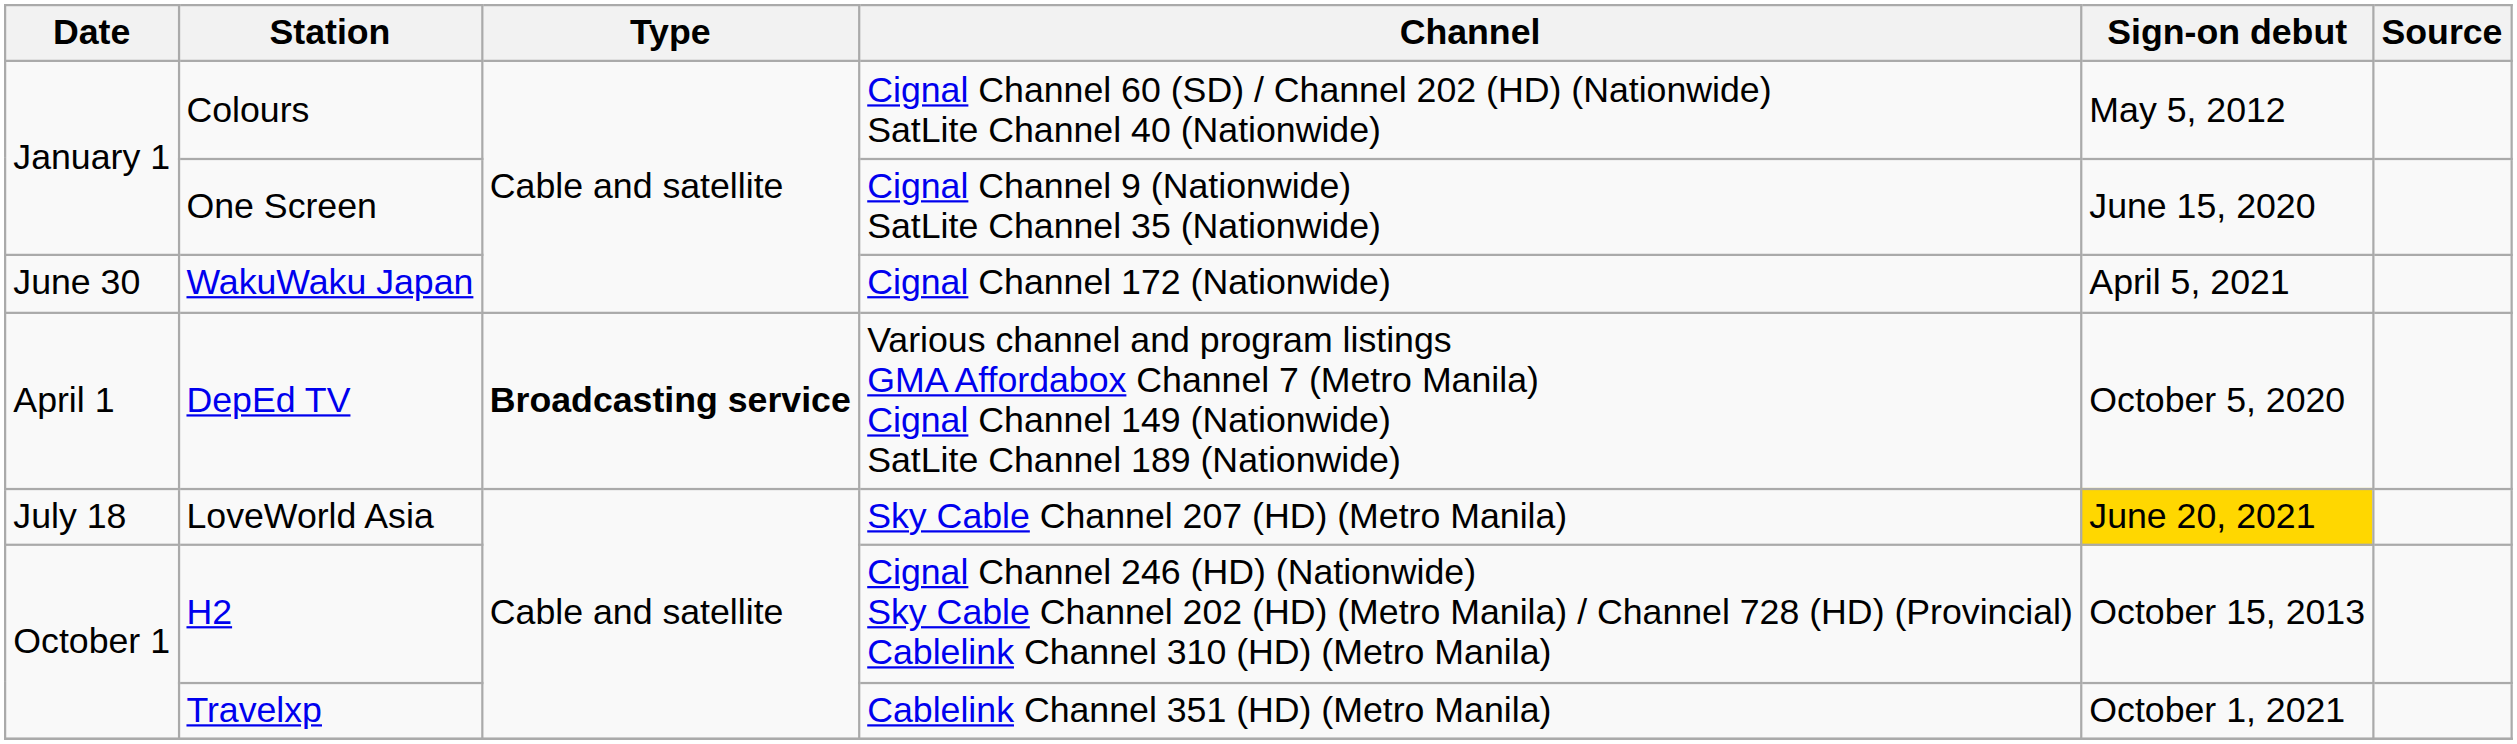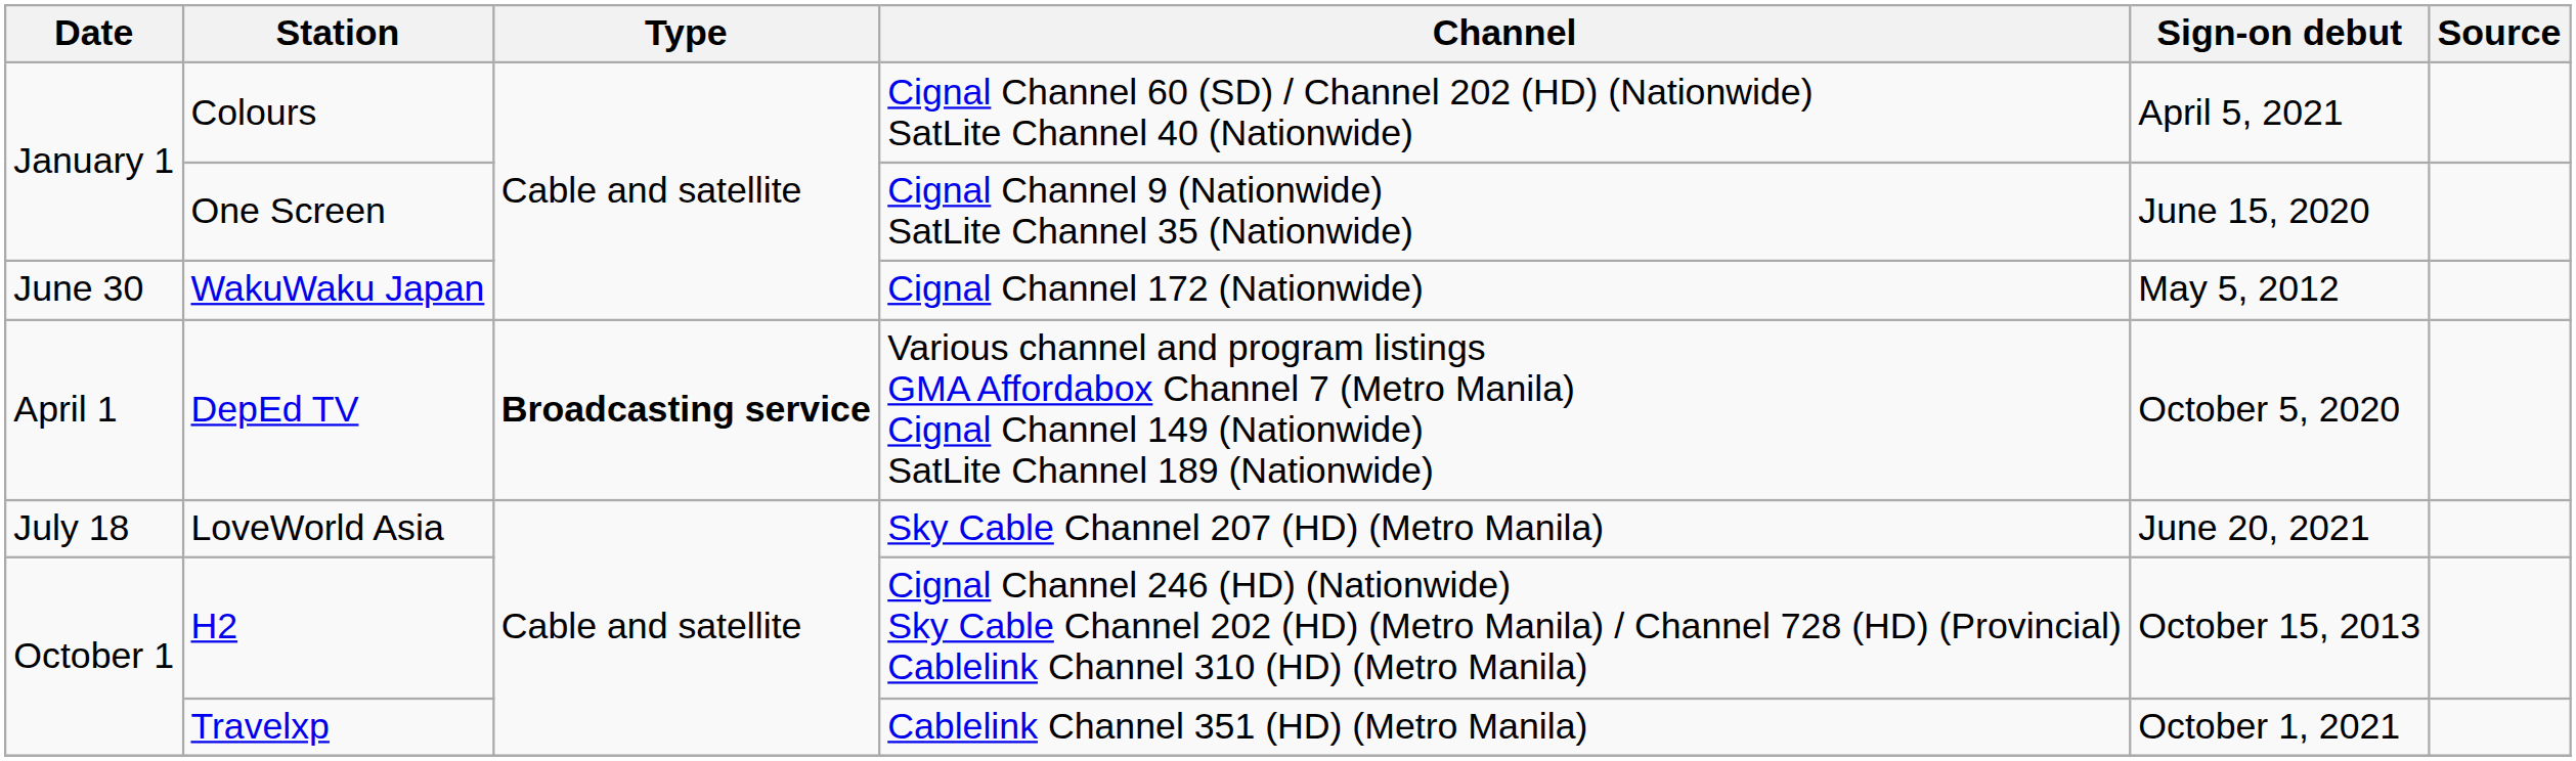 <table class="wikitable">
 <tr>
 <th>Date</th>
 <th>Station</th>
 <th>Type</th>
 <th>Channel</th>
 <th>Sign-on debut</th>
 <th>Source</th>
 </tr>
 <tr>
 <td rowspan="2">January 1</td>
 <td>Colours</td>
 <td rowspan="3">Cable and satellite</td>
 <td><a href='#'>Cignal</a> Channel 60 (SD) / Channel 202 (HD) (Nationwide)<br>SatLite Channel 40 (Nationwide)</td>
-<td>May 5, 2012</td>
+<td>April 5, 2021</td>
 <td></td>
 </tr>
 <tr>
 <td>One Screen</td>
 <td><a href='#'>Cignal</a> Channel 9 (Nationwide)<br>SatLite Channel 35 (Nationwide)</td>
 <td>June 15, 2020</td>
 <td></td>
 </tr>
 <tr>
 <td>June 30</td>
 <td><a href='#'>WakuWaku Japan</a></td>
 <td><a href='#'>Cignal</a> Channel 172 (Nationwide)</td>
-<td>April 5, 2021</td>
+<td>May 5, 2012</td>
 <td></td>
 </tr>
 <tr>
 <td>April 1</td>
 <td><a href='#'>DepEd TV</a></td>
 <td><strong>Broadcasting service</strong></td>
 <td>Various channel and program listings<br><a href='#'>GMA Affordabox</a> Channel 7 (Metro Manila)<br><a href='#'>Cignal</a> Channel 149 (Nationwide)<br>SatLite Channel 189 (Nationwide)</td>
 <td>October 5, 2020</td>
 <td></td>
 </tr>
 <tr>
 <td>July 18</td>
 <td>LoveWorld Asia</td>
 <td rowspan="3">Cable and satellite</td>
 <td><a href='#'>Sky Cable</a> Channel 207 (HD) (Metro Manila)</td>
-<td style="background: gold;">June 20, 2021</td>
+<td>June 20, 2021</td>
 <td></td>
 </tr>
 <tr>
 <td rowspan="2">October 1</td>
 <td><a href='#'>H2</a></td>
 <td><a href='#'>Cignal</a> Channel 246 (HD) (Nationwide)<br><a href='#'>Sky Cable</a> Channel 202 (HD) (Metro Manila) / Channel 728 (HD) (Provincial)<br><a href='#'>Cablelink</a> Channel 310 (HD) (Metro Manila)</td>
 <td>October 15, 2013</td>
 <td></td>
 </tr>
 <tr>
 <td><a href='#'>Travelxp</a></td>
 <td><a href='#'>Cablelink</a> Channel 351 (HD) (Metro Manila)</td>
 <td>October 1, 2021</td>
 <td></td>
 </tr>
 <tr>
 </tr>
 </table>
